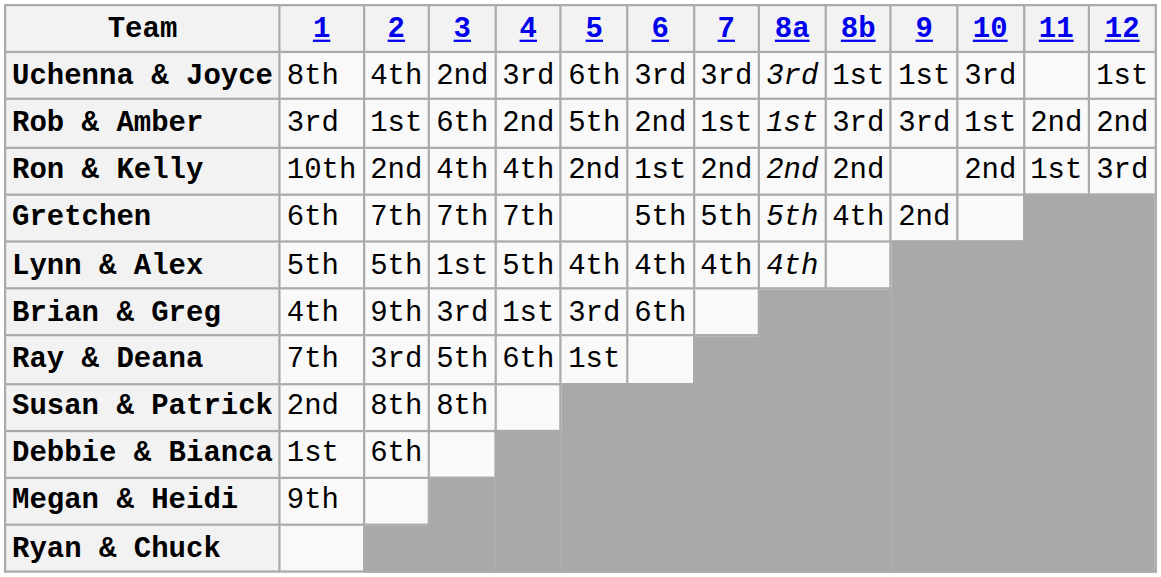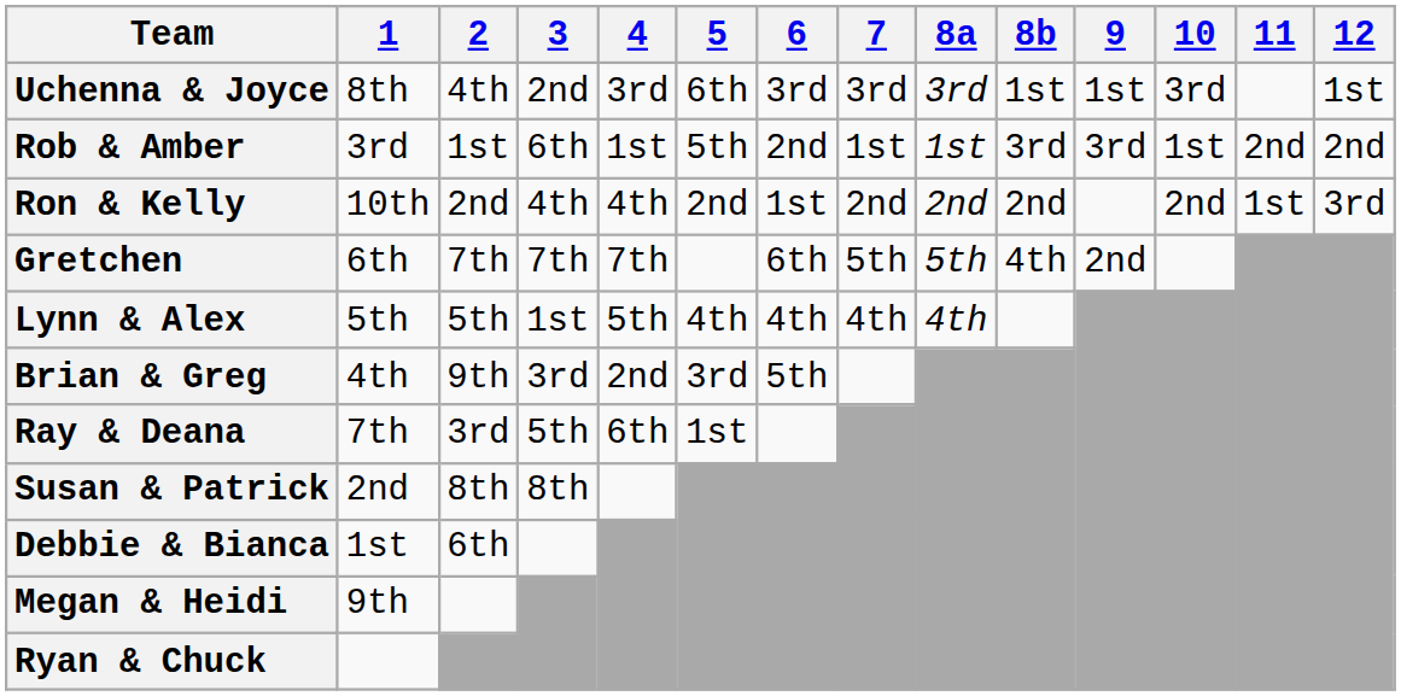 <table class="wikitable sortable" style="text-align:left;">
 <tr>
 <th scope="col" class="unsortable">Team</th>
 <th scope="col"><a href='#'>1</a></th>
 <th scope="col"><a href='#'>2</a></th>
 <th scope="col"><a href='#'>3</a></th>
 <th scope="col"><a href='#'>4</a></th>
 <th scope="col"><a href='#'>5</a></th>
 <th scope="col"><a href='#'>6</a></th>
 <th scope="col"><a href='#'>7</a></th>
 <th scope="col"><a href='#'>8a</a><span></span></th>
 <th scope="col"><a href='#'>8b</a></th>
 <th scope="col"><a href='#'>9</a></th>
 <th scope="col"><a href='#'>10</a></th>
 <th scope="col"><a href='#'>11</a></th>
 <th scope="col"><a href='#'>12</a></th>
 </tr>
 <tr>
 <th scope="row" style="text-align:left">Uchenna & Joyce</th>
 <td>8th</td>
 <td>4th</td>
 <td>2nd</td>
 <td>3rd</td>
 <td>6th</td>
 <td>3rd</td>
 <td>3rd</td>
 <td><em>3rd</em></td>
 <td>1st</td>
 <td>1st</td>
 <td>3rd</td>
 <td></td>
 <td>1st</td>
 </tr>
 <tr>
 <th scope="row" style="text-align:left">Rob & Amber</th>
 <td>3rd</td>
 <td>1st</td>
 <td>6th</td>
-<td>2nd</td>
+<td>1st</td>
 <td>5th</td>
 <td>2nd</td>
 <td>1st</td>
 <td><em>1st</em></td>
 <td>3rd</td>
 <td>3rd</td>
 <td>1st</td>
 <td>2nd</td>
 <td>2nd</td>
 </tr>
 <tr>
 <th scope="row" style="text-align:left">Ron & Kelly</th>
 <td>10th</td>
 <td>2nd</td>
 <td>4th</td>
 <td>4th</td>
 <td>2nd</td>
 <td>1st</td>
 <td>2nd</td>
 <td><em>2nd</em></td>
 <td>2nd</td>
 <td></td>
 <td>2nd</td>
 <td>1st</td>
 <td>3rd</td>
 </tr>
 <tr>
 <th scope="row" style="text-align:left"> Gretchen</th>
 <td>6th</td>
 <td>7th</td>
 <td>7th</td>
 <td>7th</td>
 <td></td>
-<td>5th</td>
+<td>6th</td>
 <td>5th</td>
 <td><em>5th</em></td>
 <td>4th</td>
 <td>2nd</td>
 <td></td>
 <td colspan="2" rowspan="8" style="background:darkgrey;"></td>
 </tr>
 <tr>
 <th scope="row" style="text-align:left">Lynn & Alex</th>
 <td>5th</td>
 <td>5th</td>
 <td>1st</td>
 <td>5th</td>
 <td>4th</td>
 <td>4th</td>
 <td>4th</td>
 <td><em>4th</em></td>
 <td></td>
 <td colspan="2" rowspan="7" style="background:darkgrey;"></td>
 </tr>
 <tr>
 <th scope="row" style="text-align:left">Brian & Greg</th>
 <td>4th</td>
 <td>9th</td>
 <td>3rd</td>
-<td>1st</td>
+<td>2nd</td>
 <td>3rd</td>
-<td>6th</td>
+<td>5th</td>
 <td></td>
 <td colspan="2" rowspan="6" bgcolor=darkgray></td>
 </tr>
 <tr>
 <th scope="row" style="text-align:left">Ray & Deana</th>
 <td>7th</td>
 <td>3rd</td>
 <td>5th</td>
 <td>6th</td>
 <td>1st</td>
 <td></td>
 <td rowspan="5" style="background:darkgrey;"></td>
 </tr>
 <tr>
 <th scope="row" style="text-align:left">Susan & Patrick</th>
 <td>2nd</td>
 <td>8th</td>
 <td>8th</td>
 <td></td>
 <td colspan="2" rowspan="4" style="background:darkgrey;"></td>
 </tr>
 <tr>
 <th scope="row" style="text-align:left">Debbie & Bianca</th>
 <td>1st</td>
 <td>6th</td>
 <td></td>
 <td rowspan="3" style="background:darkgrey;"></td>
 </tr>
 <tr>
 <th scope="row" style="text-align:left">Megan & Heidi</th>
 <td>9th</td>
 <td></td>
 <td rowspan="2" style="background:darkgrey;"></td>
 </tr>
 <tr>
 <th scope="row" style="text-align:left">Ryan & Chuck</th>
 <td></td>
 <td style="background:darkgrey;"></td>
 </tr>
 </table>
